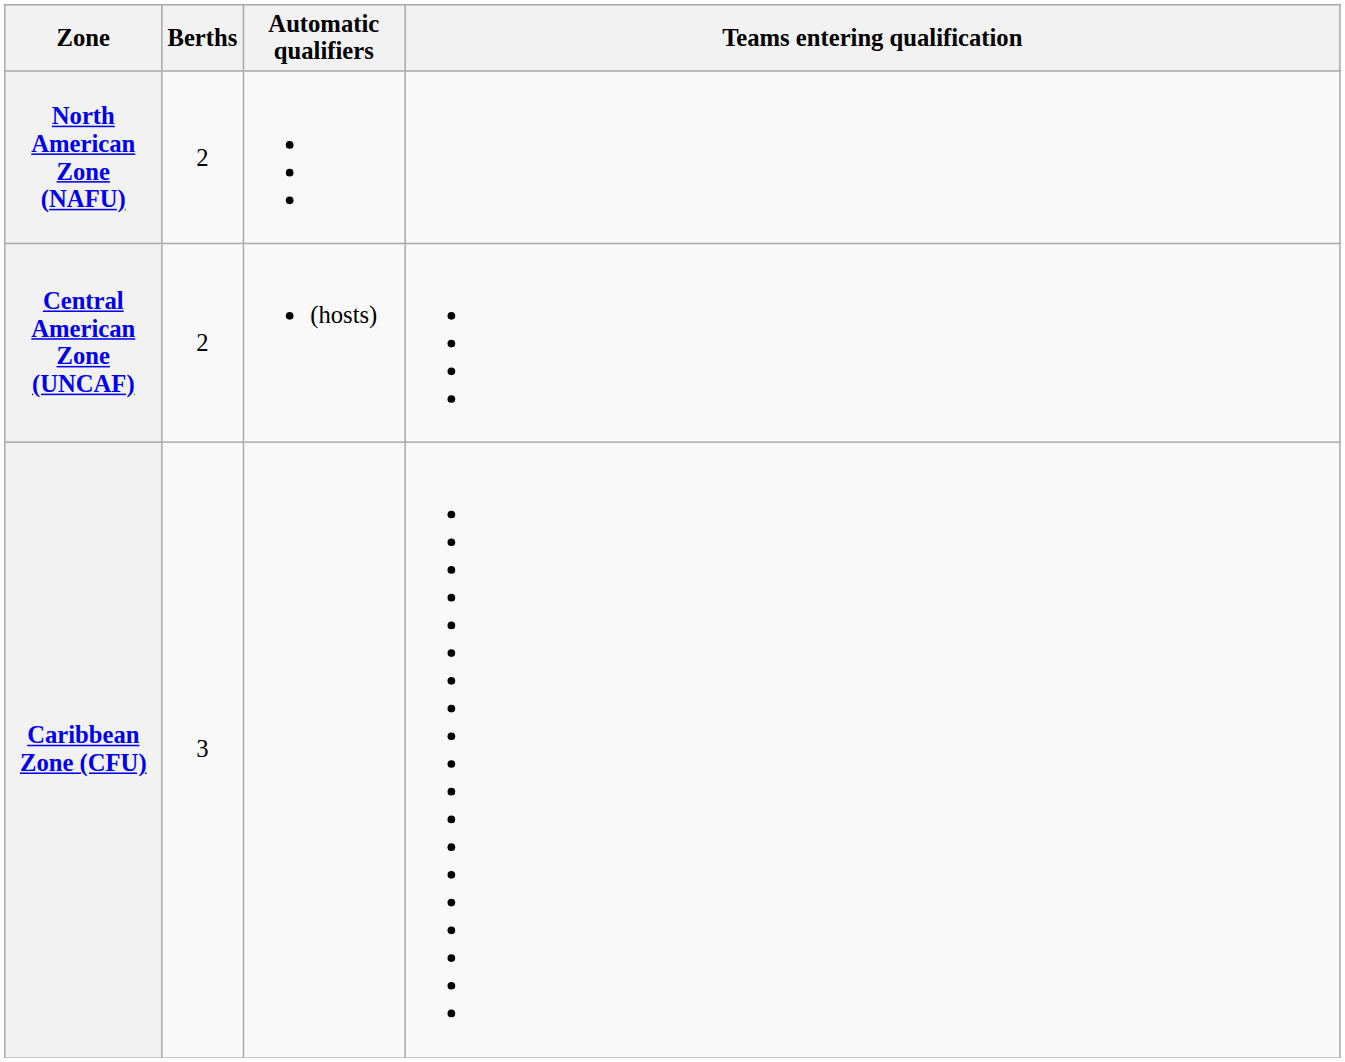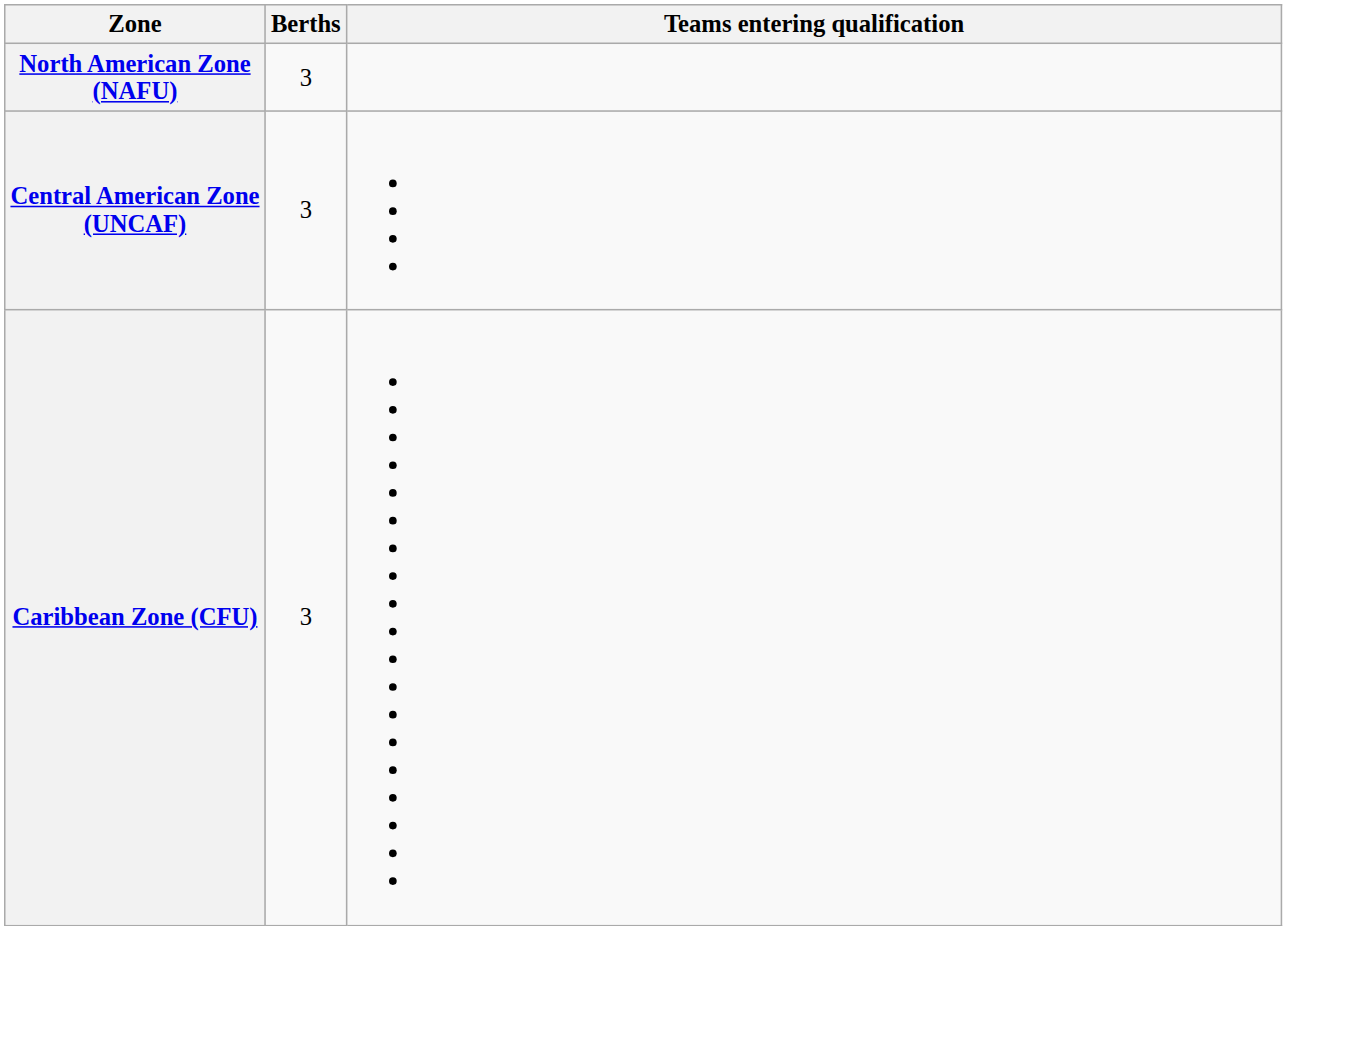 <table class="wikitable">
 <tr>
 <th>Zone</th>
 <th>Berths</th>
-<th>Automatic qualifiers</th>
 <th width=600>Teams entering qualification</th>
 </tr>
 <tr>
 <th><a href='#'>North American Zone<br>(NAFU)</a></th>
-<td align=center>2</td>
-<td valign=top><br><ul><li><strong></strong></li><li><strong></strong></li><li><strong></strong></li></ul></td>
+<td align=center>3</td>
 <td valign=top></td>
 </tr>
 <tr>
 <th><a href='#'>Central American Zone<br>(UNCAF)</a></th>
-<td align=center>2</td>
-<td valign=top><br><ul><li><strong></strong> (hosts)</li></ul></td>
+<td align=center>3</td>
 <td valign=top><br><ul><li><strong></strong></li><li></li><li></li><li></li></ul></td>
 </tr>
 <tr>
 <th><a href='#'>Caribbean Zone (CFU)</a></th>
 <td align=center>3</td>
-<td valign=top></td>
 <td valign=top><br><ul><li></li><li></li><li></li><li></li><li></li><li><strong></strong></li><li></li><li></li><li></li><li></li><li></li><li><strong></strong></li><li></li><li><strong></strong></li><li></li><li></li><li></li><li></li><li></li></ul></td>
 </tr>
 </table>
